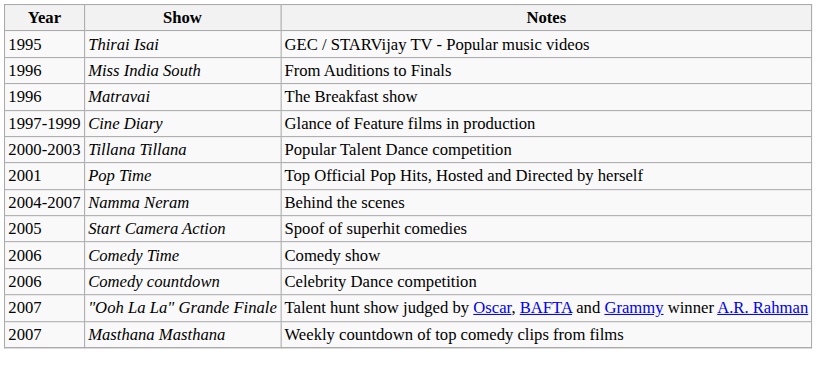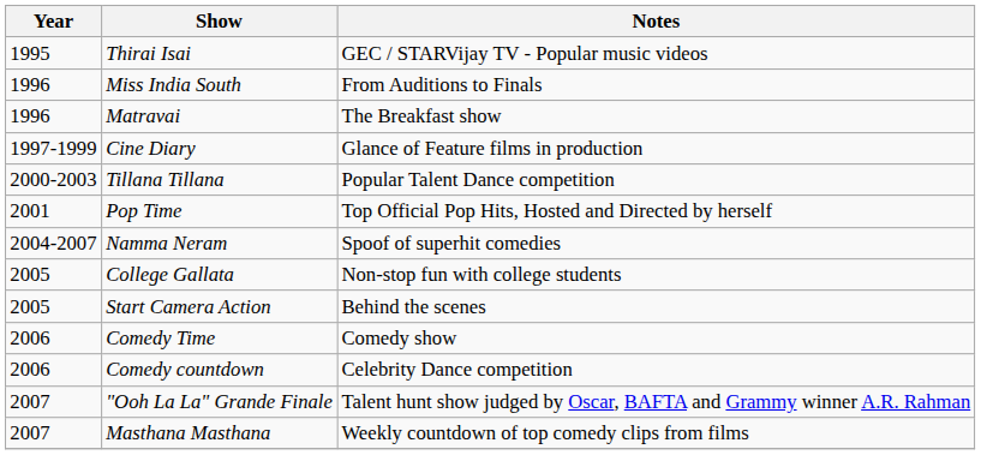 <table class="wikitable">
 <tr style="background:#ccc; text-align:center;">
 <th>Year</th>
 <th>Show</th>
 <th>Notes</th>
 </tr>
 <tr>
 <td>1995</td>
 <td><em>Thirai Isai</em></td>
 <td>GEC / STARVijay TV - Popular music videos</td>
 </tr>
 <tr>
 <td>1996</td>
 <td><em>Miss India South</em></td>
 <td>From Auditions to Finals</td>
 </tr>
 <tr>
 <td>1996</td>
 <td><em>Matravai</em></td>
 <td>The Breakfast show</td>
 </tr>
 <tr>
 <td>1997-1999</td>
 <td><em>Cine Diary</em></td>
 <td>Glance of Feature films in production</td>
 </tr>
 <tr>
 <td>2000-2003</td>
 <td><em>Tillana Tillana</em></td>
 <td>Popular Talent Dance competition</td>
 </tr>
 <tr>
 <td>2001</td>
 <td><em>Pop Time</em></td>
 <td>Top Official Pop Hits, Hosted and Directed by herself</td>
 </tr>
 <tr>
 <td>2004-2007</td>
 <td><em>Namma Neram</em></td>
-<td>Behind the scenes</td>
+<td>Spoof of superhit comedies</td>
+</tr>
+<tr>
+<td>2005</td>
+<td><em>College Gallata</em></td>
+<td>Non-stop fun with college students</td>
 </tr>
 <tr>
 <td>2005</td>
 <td><em>Start Camera Action</em></td>
-<td>Spoof of superhit comedies</td>
+<td>Behind the scenes</td>
 </tr>
 <tr>
 <td>2006</td>
 <td><em>Comedy Time</em></td>
 <td>Comedy show</td>
 </tr>
 <tr>
 <td>2006</td>
 <td><em>Comedy countdown</em></td>
 <td>Celebrity Dance competition </td>
 </tr>
 <tr>
 <td>2007</td>
 <td><em>"Ooh La La" Grande Finale</em></td>
 <td>Talent hunt show judged by <a href='#'>Oscar</a>, <a href='#'>BAFTA</a> and <a href='#'>Grammy</a> winner <a href='#'>A.R. Rahman</a></td>
 </tr>
 <tr>
 <td>2007</td>
 <td><em>Masthana Masthana</em></td>
 <td>Weekly countdown of top comedy clips from films</td>
 </tr>
 <tr>
 </tr>
 </table>
